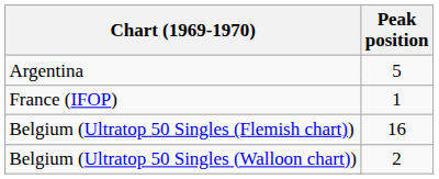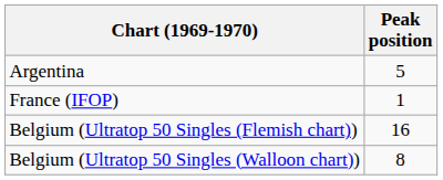 <table class="wikitable sortable">
 <tr>
 <th>Chart (1969-1970)</th>
 <th>Peak<br>position</th>
 </tr>
 <tr>
 <td>Argentina</td>
 <td style="text-align:center;">5</td>
 </tr>
 <tr>
 <td>France (<a href='#'>IFOP</a>)</td>
 <td style="text-align:center;">1</td>
 </tr>
 <tr>
 <td>Belgium (<a href='#'>Ultratop 50 Singles (Flemish chart)</a>)</td>
 <td style="text-align:center;">16</td>
 </tr>
 <tr>
 <td>Belgium (<a href='#'>Ultratop 50 Singles (Walloon chart)</a>)</td>
-<td style="text-align:center;">2</td>
+<td style="text-align:center;">8</td>
 </tr>
 </table>
